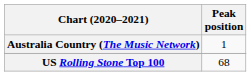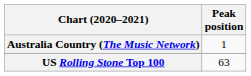 <table class="wikitable sortable plainrowheaders" style="text-align:center">
 <tr>
 <th scope="col">Chart (2020–2021)</th>
 <th scope="col">Peak<br>position</th>
 </tr>
 <tr>
 <th scope="row">Australia Country (<em><a href='#'>The Music Network</a></em>)</th>
 <td>1</td>
 </tr>
 <tr>
 </tr>
 <tr>
 </tr>
 <tr>
 </tr>
 <tr>
 </tr>
 <tr>
 </tr>
 <tr>
 <th scope="row">US <a href='#'><em>Rolling Stone</em> Top 100</a></th>
-<td>68</td>
+<td>63</td>
 </tr>
 </table>
